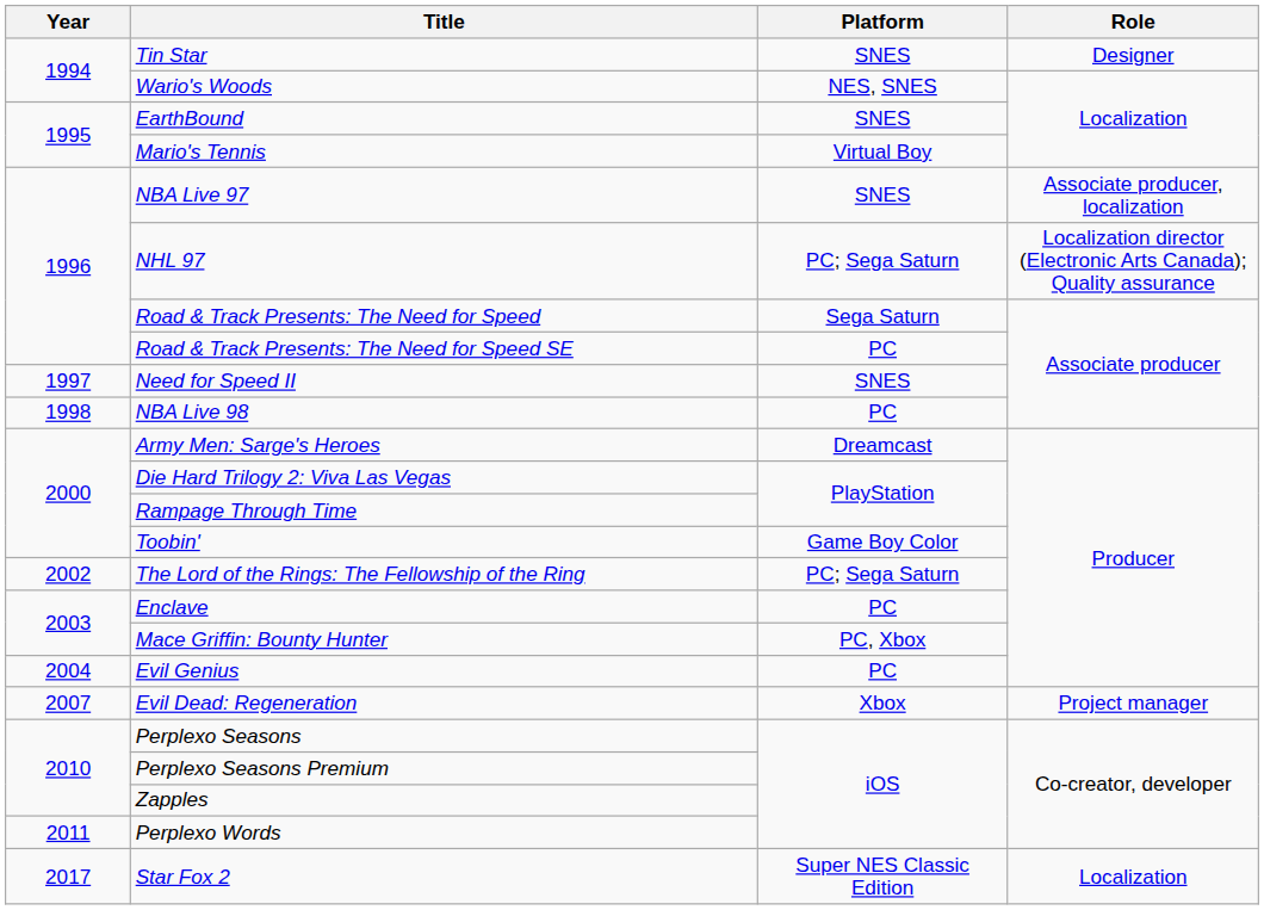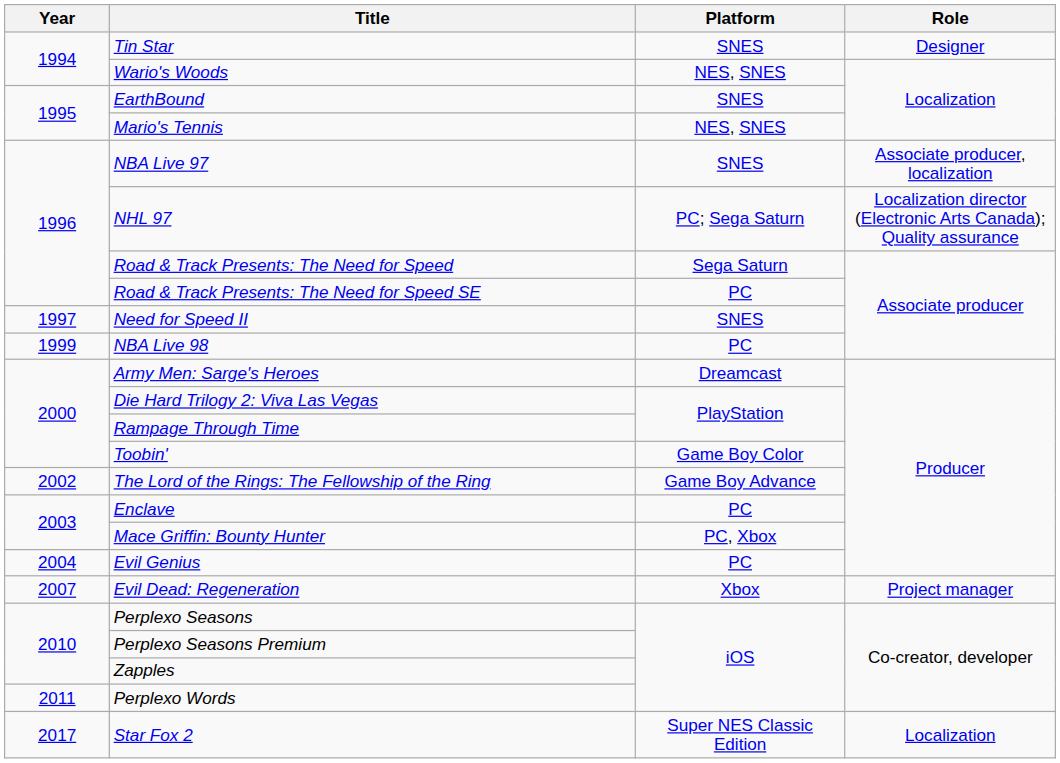 <table class="wikitable plainrowheaders sortable" style="font-size:90%;text-align:center;width:100%;">
 <tr>
 <th scope="col" width="10%" >Year</th>
 <th scope="col" width="50%" >Title</th>
 <th scope="col" width="20%" >Platform</th>
 <th scope="col" width="30%" >Role</th>
 </tr>
 <tr>
 <td scope"row" rowspan="2"><a href='#'>1994</a></td>
 <td style="text-align:left;"><em><a href='#'>Tin Star</a></em></td>
 <td><a href='#'>SNES</a></td>
 <td><a href='#'>Designer</a></td>
 </tr>
 <tr>
 <td style="text-align:left;"><em><a href='#'>Wario's Woods</a></em></td>
 <td><a href='#'>NES</a>, <a href='#'>SNES</a></td>
 <td rowspan="3"><a href='#'>Localization</a></td>
 </tr>
 <tr>
 <td scope"row" rowspan="2"><a href='#'>1995</a></td>
 <td style="text-align:left;"><em><a href='#'>EarthBound</a></em></td>
 <td><a href='#'>SNES</a></td>
 </tr>
 <tr>
 <td style="text-align:left;"><em><a href='#'>Mario's Tennis</a></em></td>
-<td><a href='#'>Virtual Boy</a></td>
+<td><a href='#'>NES</a>, <a href='#'>SNES</a></td>
 </tr>
 <tr>
 <td scope"row" rowspan="4"><a href='#'>1996</a></td>
 <td style="text-align:left;"><em><a href='#'>NBA Live 97</a></em></td>
 <td><a href='#'>SNES</a></td>
 <td><a href='#'>Associate producer</a>, <a href='#'>localization</a></td>
 </tr>
 <tr>
 <td style="text-align:left;"><em><a href='#'>NHL 97</a></em></td>
 <td><a href='#'>PC</a>; <a href='#'>Sega Saturn</a></td>
 <td><a href='#'>Localization director</a> (<a href='#'>Electronic Arts Canada</a>); <a href='#'>Quality assurance</a></td>
 </tr>
 <tr>
 <td style="text-align:left;"><em><a href='#'>Road & Track Presents: The Need for Speed</a></em></td>
 <td><a href='#'>Sega Saturn</a></td>
 <td rowspan="4"><a href='#'>Associate producer</a></td>
 </tr>
 <tr>
 <td style="text-align:left;"><em><a href='#'>Road & Track Presents: The Need for Speed SE</a></em></td>
 <td><a href='#'>PC</a></td>
 </tr>
 <tr>
 <td scope"row"><a href='#'>1997</a></td>
 <td style="text-align:left;"><em><a href='#'>Need for Speed II</a></em></td>
 <td><a href='#'>SNES</a></td>
 </tr>
 <tr>
-<td scope"row"><a href='#'>1998</a></td>
+<td scope"row"><a href='#'>1999</a></td>
 <td style="text-align:left;"><em><a href='#'>NBA Live 98</a></em></td>
 <td><a href='#'>PC</a></td>
 </tr>
 <tr>
 <td scope"row" rowspan="4"><a href='#'>2000</a></td>
 <td style="text-align:left;"><em><a href='#'>Army Men: Sarge's Heroes</a></em></td>
 <td><a href='#'>Dreamcast</a></td>
 <td rowspan="8"><a href='#'>Producer</a></td>
 </tr>
 <tr>
 <td style="text-align:left;"><em><a href='#'>Die Hard Trilogy 2: Viva Las Vegas</a></em></td>
 <td rowspan="2"><a href='#'>PlayStation</a></td>
 </tr>
 <tr>
 <td style="text-align:left;"><em><a href='#'>Rampage Through Time</a></em></td>
 </tr>
 <tr>
 <td style="text-align:left;"><em><a href='#'>Toobin'</a></em></td>
 <td><a href='#'>Game Boy Color</a></td>
 </tr>
 <tr>
 <td scope"row"><a href='#'>2002</a></td>
 <td style="text-align:left;"><em><a href='#'>The Lord of the Rings: The Fellowship of the Ring</a></em></td>
-<td><a href='#'>PC</a>; <a href='#'>Sega Saturn</a></td>
+<td><a href='#'>Game Boy Advance</a></td>
 </tr>
 <tr>
 <td scope"row" rowspan="2"><a href='#'>2003</a></td>
 <td style="text-align:left;"><em><a href='#'>Enclave</a></em></td>
 <td><a href='#'>PC</a></td>
 </tr>
 <tr>
 <td style="text-align:left;"><em><a href='#'>Mace Griffin: Bounty Hunter</a></em></td>
 <td><a href='#'>PC</a>, <a href='#'>Xbox</a></td>
 </tr>
 <tr>
 <td scope"row"><a href='#'>2004</a></td>
 <td style="text-align:left;"><em><a href='#'>Evil Genius</a></em></td>
 <td><a href='#'>PC</a></td>
 </tr>
 <tr>
 <td scope"row"><a href='#'>2007</a></td>
 <td style="text-align:left;"><em><a href='#'>Evil Dead: Regeneration</a></em></td>
 <td><a href='#'>Xbox</a></td>
 <td><a href='#'>Project manager</a></td>
 </tr>
 <tr>
 <td scope"row" rowspan="3"><a href='#'>2010</a></td>
 <td style="text-align:left;"><em>Perplexo Seasons</em></td>
 <td rowspan="4"><a href='#'>iOS</a></td>
 <td rowspan="4">Co-creator, developer</td>
 </tr>
 <tr>
 <td style="text-align:left;"><em>Perplexo Seasons Premium</em></td>
 </tr>
 <tr>
 <td style="text-align:left;"><em>Zapples</em></td>
 </tr>
 <tr>
 <td scope"row"><a href='#'>2011</a></td>
 <td style="text-align:left;"><em>Perplexo Words</em></td>
 </tr>
 <tr>
 <td scope"row" rowspan="2"><a href='#'>2017</a></td>
 <td style="text-align:left;"><em><a href='#'>Star Fox 2</a></em></td>
 <td><a href='#'>Super NES Classic Edition</a></td>
 <td rowspan="3"><a href='#'>Localization</a></td>
 </tr>
 </table>
